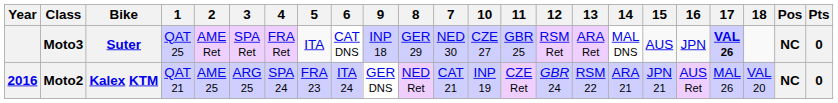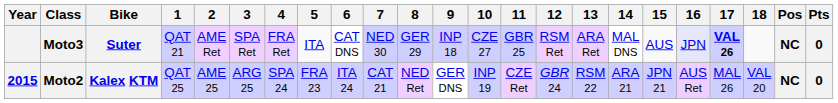 <table class="wikitable" style="text-align:center">
 <tr>
 <th>Year</th>
 <th>Class</th>
 <th>Bike</th>
 <th>1</th>
 <th>2</th>
 <th>3</th>
 <th>4</th>
 <th>5</th>
 <th>6</th>
+<th>7</th>
+<th>8</th>
 <th>9</th>
-<th>8</th>
-<th>7</th>
 <th>10</th>
 <th>11</th>
 <th>12</th>
 <th>13</th>
 <th>14</th>
 <th>15</th>
 <th>16</th>
 <th>17</th>
 <th>18</th>
 <th>Pos</th>
 <th>Pts</th>
 </tr>
 <tr>
 <th align="left"></th>
 <th align="left">Moto3</th>
 <th align="left"><a href='#'>Suter</a></th>
-<td style="background:#cfcfff;"><a href='#'>QAT</a><br><small>25</small></td>
+<td style="background:#cfcfff;"><a href='#'>QAT</a><br><small>21</small></td>
 <td style="background:#EFCFFF;"><a href='#'>AME</a><br><small>Ret</small></td>
 <td style="background:#EFCFFF;"><a href='#'>SPA</a><br><small>Ret</small></td>
 <td style="background:#EFCFFF;"><a href='#'>FRA</a><br><small>Ret</small></td>
 <td><a href='#'>ITA</a></td>
 <td style="background:#FFFFFF;"><a href='#'>CAT</a><br><small>DNS</small></td>
+<td style="background:#cfcfff;"><a href='#'>NED</a><br><small>30</small></td>
+<td style="background:#cfcfff;"><a href='#'>GER</a><br><small>29</small></td>
 <td style="background:#cfcfff;"><a href='#'>INP</a><br><small>18</small></td>
-<td style="background:#cfcfff;"><a href='#'>GER</a><br><small>29</small></td>
-<td style="background:#cfcfff;"><a href='#'>NED</a><br><small>30</small></td>
 <td style="background:#cfcfff;"><a href='#'>CZE</a><br><small>27</small></td>
 <td style="background:#cfcfff;"><a href='#'>GBR</a><br><small>25</small></td>
 <td style="background:#EFCFFF;"><a href='#'>RSM</a><br><small>Ret</small></td>
 <td style="background:#EFCFFF;"><a href='#'>ARA</a><br><small>Ret</small></td>
 <td style="background:#FFFFFF;"><a href='#'>MAL</a><br><small>DNS</small></td>
 <td><a href='#'>AUS</a></td>
-<td><a href='#'>JPN</a></td>
+<td style="background: lavender;"><a href='#'>JPN</a></td>
 <td style="background:#cfcfff;"><strong><a href='#'>VAL</a><br><small>26</small></strong></td>
 <td></td>
 <th>NC</th>
 <th>0</th>
 </tr>
 <tr>
-<th align="left"><a href='#'>2016</a></th>
+<th align="left"><a href='#'>2015</a></th>
 <th align="left">Moto2</th>
 <th align="left"><a href='#'>Kalex</a> <a href='#'>KTM</a></th>
-<td style="background:#cfcfff;"><a href='#'>QAT</a><br><small>21</small></td>
+<td style="background:#cfcfff;"><a href='#'>QAT</a><br><small>25</small></td>
 <td style="background:#cfcfff;"><a href='#'>AME</a><br><small>25</small></td>
 <td style="background:#cfcfff;"><a href='#'>ARG</a><br><small>25</small></td>
 <td style="background:#cfcfff;"><a href='#'>SPA</a><br><small>24</small></td>
 <td style="background:#cfcfff;"><a href='#'>FRA</a><br><small>23</small></td>
 <td style="background:#cfcfff;"><a href='#'>ITA</a><br><small>24</small></td>
+<td style="background:#cfcfff;"><a href='#'>CAT</a><br><small>21</small></td>
+<td style="background:#efcfff;"><a href='#'>NED</a><br><small>Ret</small></td>
 <td style="background:#ffffff;"><a href='#'>GER</a><br><small>DNS</small></td>
-<td style="background:#efcfff;"><a href='#'>NED</a><br><small>Ret</small></td>
-<td style="background:#cfcfff;"><a href='#'>CAT</a><br><small>21</small></td>
 <td style="background:#cfcfff;"><a href='#'>INP</a><br><small>19</small></td>
 <td style="background:#efcfff;"><a href='#'>CZE</a><br><small>Ret</small></td>
 <td style="background:#cfcfff;"><em><a href='#'>GBR</a></em><br><small>24</small></td>
 <td style="background:#cfcfff;"><a href='#'>RSM</a><br><small>22</small></td>
 <td style="background:#cfcfff;"><a href='#'>ARA</a><br><small>21</small></td>
 <td style="background:#cfcfff;"><a href='#'>JPN</a><br><small>21</small></td>
 <td style="background:#efcfff;"><a href='#'>AUS</a><br><small>Ret</small></td>
 <td style="background:#cfcfff;"><a href='#'>MAL</a><br><small>26</small></td>
 <td style="background:#cfcfff;"><a href='#'>VAL</a><br><small>20</small></td>
 <th>NC</th>
 <th>0</th>
 </tr>
 </table>
